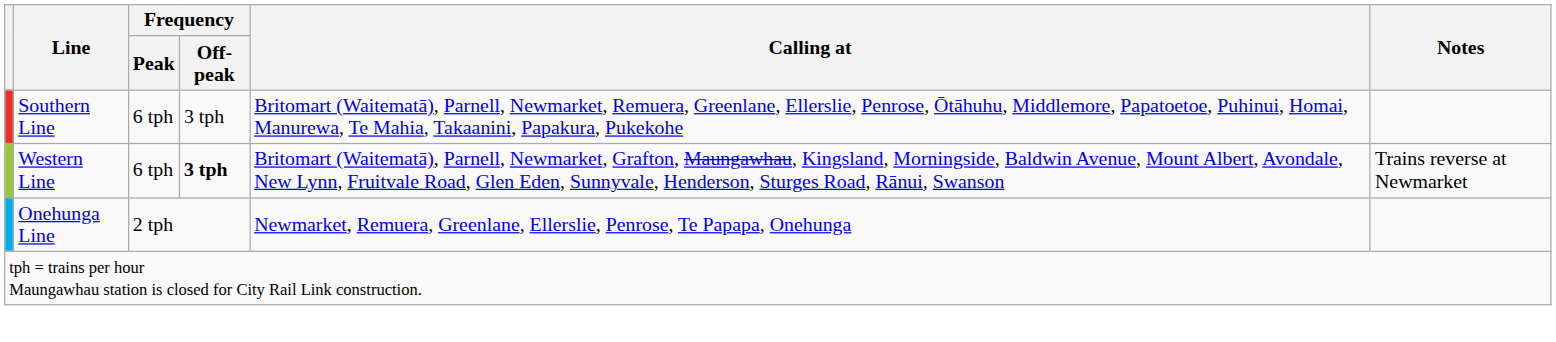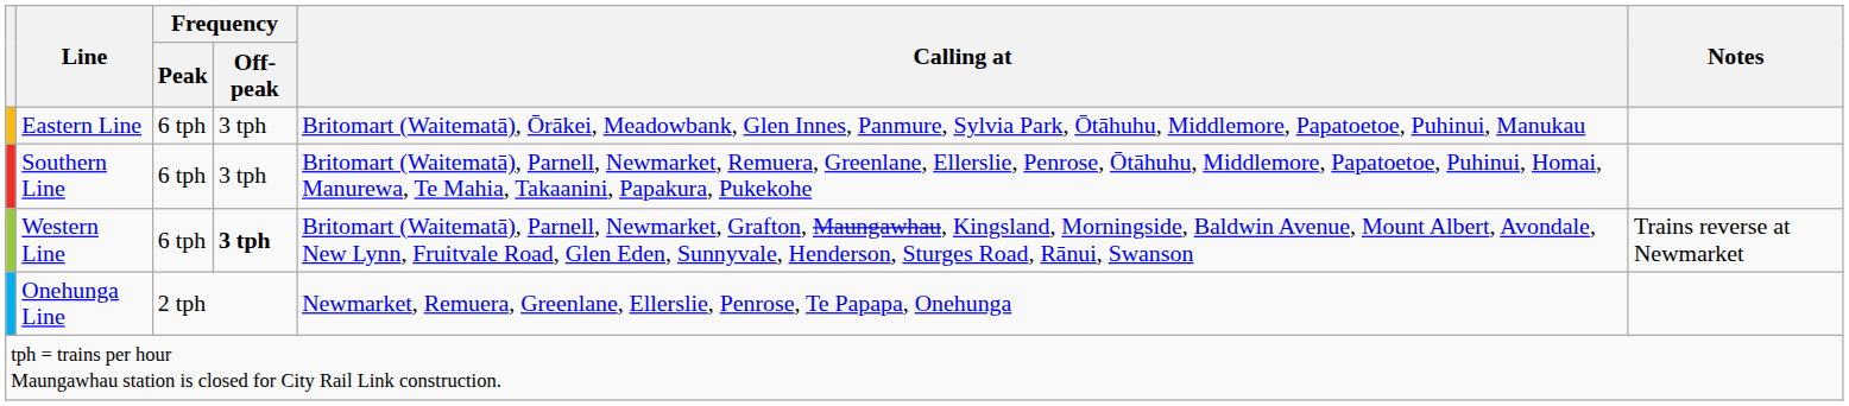 <table class="wikitable">
 <tr>
 <th rowspan="2"></th>
 <th rowspan="2">Line</th>
 <th colspan="2">Frequency</th>
 <th rowspan="2">Calling at</th>
 <th rowspan="2">Notes</th>
 </tr>
 <tr>
 <th>Peak</th>
 <th>Off-peak</th>
+</tr>
+<tr>
+<td style="background:#fdb913;"></td>
+<td><a href='#'>Eastern Line</a></td>
+<td>6 tph</td>
+<td>3 tph</td>
+<td><a href='#'>Britomart (Waitematā)</a>, <a href='#'>Ōrākei</a>, <a href='#'>Meadowbank</a>, <a href='#'>Glen Innes</a>, <a href='#'>Panmure</a>, <a href='#'>Sylvia Park</a>, <a href='#'>Ōtāhuhu</a>, <a href='#'>Middlemore</a>, <a href='#'>Papatoetoe</a>, <a href='#'>Puhinui</a>, <a href='#'>Manukau</a></td>
+<td></td>
 </tr>
 <tr>
 <td style="background:#ee2e27;"></td>
 <td><a href='#'>Southern Line</a></td>
 <td>6 tph</td>
 <td>3 tph</td>
 <td><a href='#'>Britomart (Waitematā)</a>, <a href='#'>Parnell</a>, <a href='#'>Newmarket</a>, <a href='#'>Remuera</a>, <a href='#'>Greenlane</a>, <a href='#'>Ellerslie</a>, <a href='#'>Penrose</a>, <a href='#'>Ōtāhuhu</a>, <a href='#'>Middlemore</a>, <a href='#'>Papatoetoe</a>, <a href='#'>Puhinui</a>, <a href='#'>Homai</a>, <a href='#'>Manurewa</a>, <a href='#'>Te Mahia</a>, <a href='#'>Takaanini</a>, <a href='#'>Papakura</a>, <a href='#'>Pukekohe</a></td>
 <td></td>
 </tr>
 <tr>
 <td style="background:#97c93d;"></td>
 <td><a href='#'>Western Line</a></td>
 <td>6 tph</td>
 <td><strong>3 tph</strong></td>
 <td><a href='#'>Britomart (Waitematā)</a>, <a href='#'>Parnell</a>, <a href='#'>Newmarket</a>, <a href='#'>Grafton</a>, <a href='#'><s>Maungawhau</s></a>, <a href='#'>Kingsland</a>, <a href='#'>Morningside</a>, <a href='#'>Baldwin Avenue</a>, <a href='#'>Mount Albert</a>, <a href='#'>Avondale</a>, <a href='#'>New Lynn</a>, <a href='#'>Fruitvale Road</a>, <a href='#'>Glen Eden</a>, <a href='#'>Sunnyvale</a>, <a href='#'>Henderson</a>, <a href='#'>Sturges Road</a>, <a href='#'>Rānui</a>, <a href='#'>Swanson</a></td>
 <td>Trains reverse at Newmarket</td>
 </tr>
 <tr>
 <td style="background:#00aeef;"></td>
 <td><a href='#'>Onehunga Line</a></td>
 <td colspan="2">2 tph</td>
 <td><a href='#'>Newmarket</a>, <a href='#'>Remuera</a>, <a href='#'>Greenlane</a>, <a href='#'>Ellerslie</a>, <a href='#'>Penrose</a>, <a href='#'>Te Papapa</a>, <a href='#'>Onehunga</a></td>
 <td></td>
 </tr>
 <tr>
 <td colspan="6"><small>tph = trains per hour</small><br><small>Maungawhau station is closed for City Rail Link construction.</small></td>
 </tr>
 </table>
